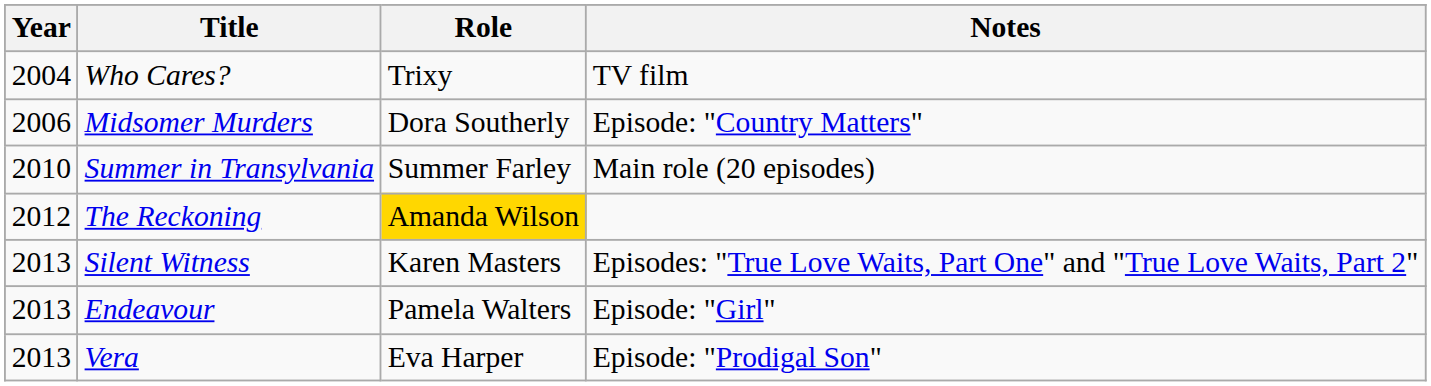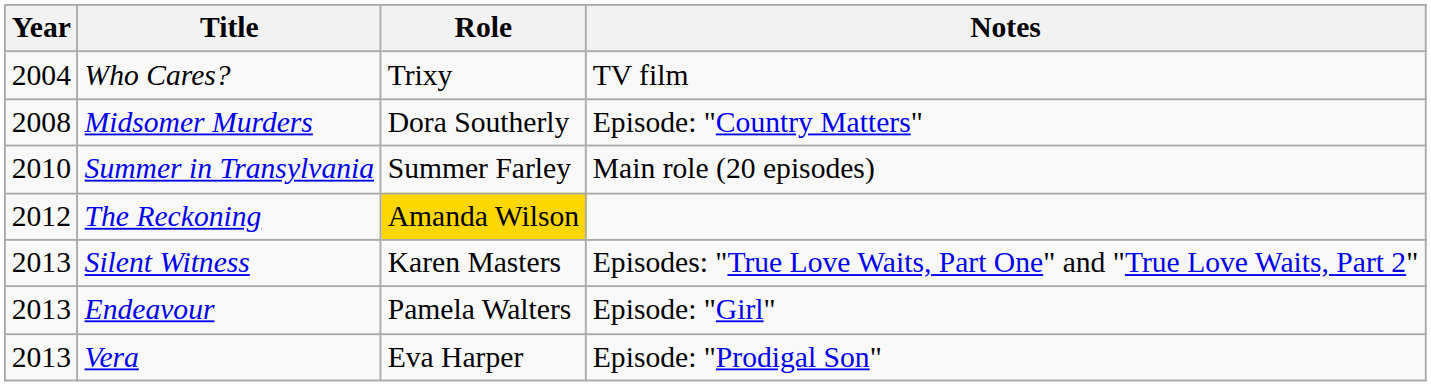 <table class="wikitable sortable">
 <tr>
 <th>Year</th>
 <th>Title</th>
 <th>Role</th>
 <th class="unsortable">Notes</th>
 </tr>
 <tr>
 <td>2004</td>
 <td><em>Who Cares?</em></td>
 <td>Trixy</td>
 <td>TV film</td>
 </tr>
 <tr>
-<td>2006</td>
+<td>2008</td>
 <td><em><a href='#'>Midsomer Murders</a></em></td>
 <td>Dora Southerly</td>
 <td>Episode: "<a href='#'>Country Matters</a>"</td>
 </tr>
 <tr>
 <td>2010</td>
 <td><em><a href='#'>Summer in Transylvania</a></em></td>
 <td>Summer Farley</td>
 <td>Main role (20 episodes)</td>
 </tr>
 <tr>
 <td>2012</td>
 <td><em><a href='#'>The Reckoning</a></em></td>
 <td style="background: gold;">Amanda Wilson</td>
 <td></td>
 </tr>
 <tr>
 <td>2013</td>
 <td><em><a href='#'>Silent Witness</a></em></td>
 <td>Karen Masters</td>
 <td>Episodes: "<a href='#'>True Love Waits, Part One</a>" and "<a href='#'>True Love Waits, Part 2</a>"</td>
 </tr>
 <tr>
 <td>2013</td>
 <td><em><a href='#'>Endeavour</a></em></td>
 <td>Pamela Walters</td>
 <td>Episode: "<a href='#'>Girl</a>"</td>
 </tr>
 <tr>
 <td>2013</td>
 <td><em><a href='#'>Vera</a></em></td>
 <td>Eva Harper</td>
 <td>Episode: "<a href='#'>Prodigal Son</a>"</td>
 </tr>
 </table>
